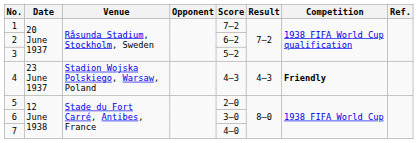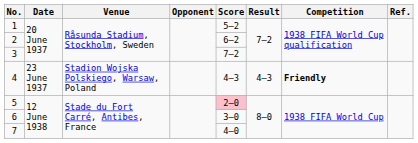 <table class="wikitable sortable">
 <tr>
 <th scope="col">No.</th>
 <th scope="col">Date</th>
 <th scope="col">Venue</th>
 <th scope="col">Opponent</th>
 <th scope="col">Score</th>
 <th scope="col">Result</th>
 <th scope="col">Competition</th>
 <th>Ref.</th>
 </tr>
 <tr>
 <td align="center">1</td>
 <td rowspan="3">20 June 1937</td>
 <td rowspan="3"><a href='#'>Råsunda Stadium</a>, <a href='#'>Stockholm</a>, Sweden</td>
 <td rowspan="3"></td>
-<td align="center">7–2</td>
+<td align="center">5–2</td>
 <td rowspan="3" align="center">7–2</td>
 <td rowspan="3"><a href='#'>1938 FIFA World Cup qualification</a></td>
 <td rowspan="3"></td>
 </tr>
 <tr>
 <td align="center">2</td>
 <td align="center">6–2</td>
 </tr>
 <tr>
 <td align="center">3</td>
-<td align="center">5–2</td>
+<td align="center">7–2</td>
 </tr>
 <tr>
 <td align="center">4</td>
 <td>23 June 1937</td>
 <td><a href='#'>Stadion Wojska Polskiego</a>, <a href='#'>Warsaw</a>, Poland</td>
 <td></td>
 <td align="center">4–3</td>
 <td align="center">4–3</td>
 <td><strong>Friendly</strong></td>
 <td></td>
 </tr>
 <tr>
 <td align="center">5</td>
 <td rowspan="3">12 June 1938</td>
 <td rowspan="3"><a href='#'>Stade du Fort Carré</a>, <a href='#'>Antibes</a>, France</td>
 <td rowspan="3"></td>
-<td align="center">2–0</td>
+<td align="center" style="background: pink;">2–0</td>
 <td rowspan="3" align="center">8–0</td>
 <td rowspan="3"><a href='#'>1938 FIFA World Cup</a></td>
 <td rowspan="3"></td>
 </tr>
 <tr>
 <td align="center">6</td>
 <td align="center">3–0</td>
 </tr>
 <tr>
 <td align="center">7</td>
 <td align="center">4–0</td>
 </tr>
 </table>
